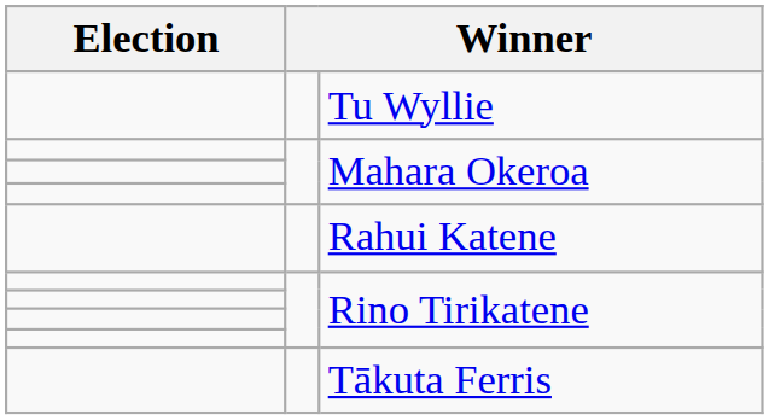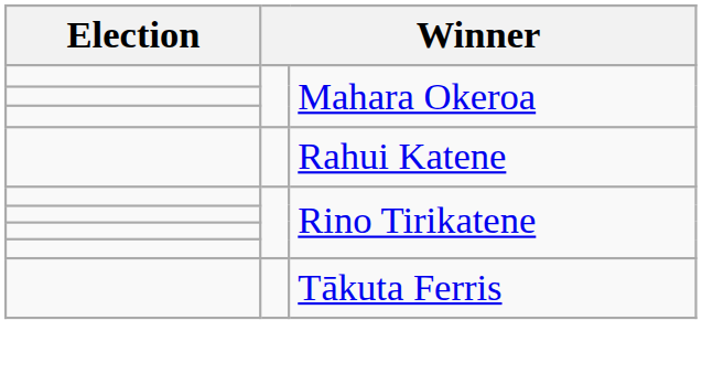 <table class=wikitable>
 <tr>
 <th width=100>Election</th>
 <th width=175 colspan=2>Winner</th>
-</tr>
-<tr>
-<td></td>
-<td width=5 bgcolor=></td>
-<td><a href='#'>Tu Wyllie</a></td>
 </tr>
 <tr>
 <td></td>
 <td rowspan=3 bgcolor=></td>
 <td rowspan=3><a href='#'>Mahara Okeroa</a></td>
 </tr>
 <tr>
 <td></td>
 </tr>
 <tr>
 <td></td>
 </tr>
 <tr>
 <td></td>
 <td bgcolor=></td>
 <td><a href='#'>Rahui Katene</a></td>
 </tr>
 <tr>
 <td></td>
 <td rowspan=4 bgcolor=></td>
 <td rowspan=4><a href='#'>Rino Tirikatene</a></td>
 </tr>
 <tr>
 <td></td>
 </tr>
 <tr>
 <td></td>
 </tr>
 <tr>
 <td></td>
 </tr>
 <tr>
 <td></td>
 <td></td>
 <td><a href='#'>Tākuta Ferris</a></td>
 </tr>
 </table>
